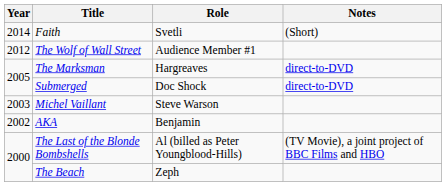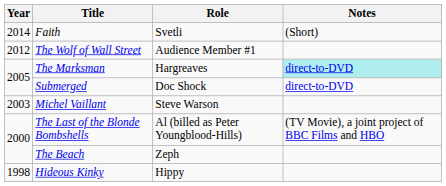 <table class="wikitable sortable">
 <tr>
 <th>Year</th>
 <th>Title</th>
 <th>Role</th>
 <th>Notes</th>
 </tr>
 <tr>
 <td rowspan=1>2014</td>
 <td><em>Faith  </em></td>
 <td>Svetli</td>
 <td>(Short)</td>
 </tr>
 <tr>
 <td>2012</td>
 <td><em><a href='#'>The Wolf of Wall Street</a></em></td>
 <td>Audience Member #1</td>
 <td></td>
 </tr>
 <tr>
 <td rowspan=2>2005</td>
 <td><em><a href='#'>The Marksman</a></em></td>
 <td>Hargreaves</td>
-<td><a href='#'>direct-to-DVD</a></td>
+<td style="background: paleturquoise;"><a href='#'>direct-to-DVD</a></td>
 </tr>
 <tr>
 <td><em><a href='#'>Submerged</a></em></td>
 <td>Doc Shock</td>
 <td><a href='#'>direct-to-DVD</a></td>
 </tr>
 <tr>
 <td>2003</td>
 <td><em><a href='#'>Michel Vaillant</a></em></td>
 <td>Steve Warson</td>
 <td></td>
 </tr>
 <tr>
-<td>2002</td>
-<td><em><a href='#'>AKA</a></em></td>
-<td>Benjamin</td>
-<td></td>
-</tr>
-<tr>
 <td rowspan=2>2000</td>
 <td><em><a href='#'>The Last of the Blonde Bombshells</a></em></td>
 <td>Al (billed as Peter Youngblood-Hills)</td>
 <td>(TV Movie), a joint project of <a href='#'>BBC Films</a> and <a href='#'>HBO</a></td>
 </tr>
 <tr>
 <td><em><a href='#'>The Beach</a></em></td>
 <td>Zeph</td>
 <td></td>
 </tr>
+<tr>
+<td>1998</td>
+<td><em><a href='#'>Hideous Kinky</a></em></td>
+<td>Hippy</td>
+<td></td>
+</tr>
 </table>
